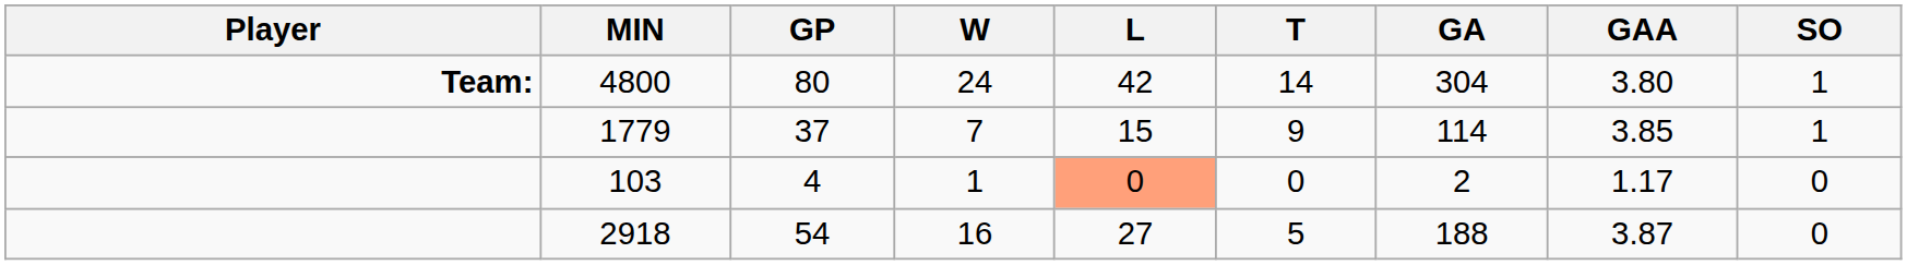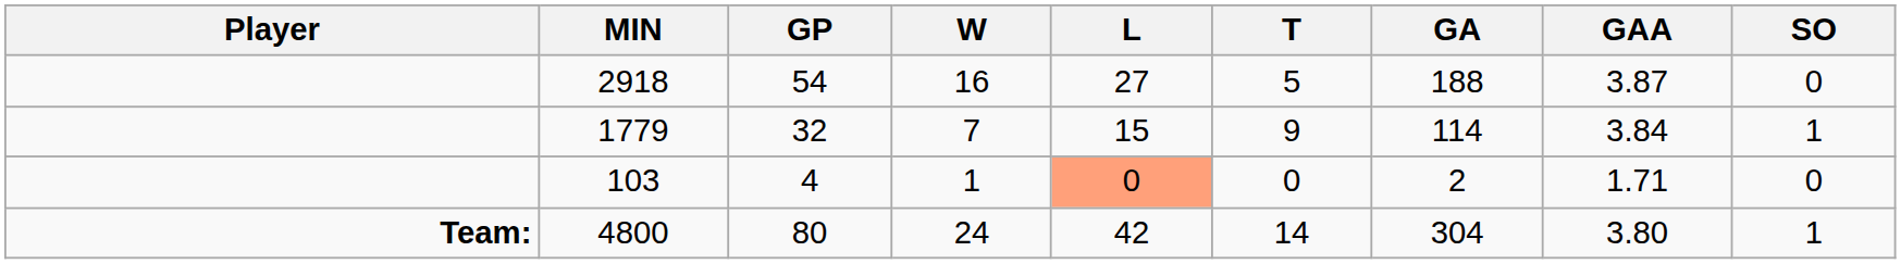 <table class="wikitable sortable" width="60%">
 <tr>
 <th bgcolor="#DDDDFF" width="10%">Player</th>
 <th width="3%" bgcolor="#DDDDFF" title="Minutes played">MIN</th>
 <th width="3%" bgcolor="#DDDDFF" title="Games played in">GP</th>
 <th width="3%" bgcolor="#DDDDFF" title="Games played in">W</th>
 <th width="3%" bgcolor="#DDDDFF"title="Games played in">L</th>
 <th width="3%" bgcolor="#DDDDFF" title="Ties">T</th>
 <th width="3%" bgcolor="#DDDDFF" title="Goals against">GA</th>
 <th width="3%" bgcolor="#DDDDFF" title="Goals against average">GAA</th>
 <th width="3%" bgcolor="#DDDDFF"title="Shut-outs">SO</th>
 </tr>
 <tr align="center">
+<td align="right"></td>
+<td>2918</td>
+<td>54</td>
+<td>16</td>
+<td>27</td>
+<td>5</td>
+<td>188</td>
+<td>3.87</td>
+<td>0</td>
+</tr>
+<tr align="center">
+<td align="right"></td>
+<td>1779</td>
+<td>32</td>
+<td>7</td>
+<td>15</td>
+<td>9</td>
+<td>114</td>
+<td>3.84</td>
+<td>1</td>
+</tr>
+<tr align="center">
+<td align="right"></td>
+<td>103</td>
+<td>4</td>
+<td>1</td>
+<td style="background: lightsalmon;">0</td>
+<td>0</td>
+<td>2</td>
+<td>1.71</td>
+<td>0</td>
+</tr>
+<tr align="center">
 <td align="right"><strong>Team:</strong></td>
 <td>4800</td>
 <td>80</td>
 <td>24</td>
 <td>42</td>
 <td>14</td>
 <td>304</td>
 <td>3.80</td>
 <td>1</td>
 </tr>
-<tr align="center">
-<td align="right"></td>
-<td>1779</td>
-<td>37</td>
-<td>7</td>
-<td>15</td>
-<td>9</td>
-<td>114</td>
-<td>3.85</td>
-<td>1</td>
-</tr>
-<tr align="center">
-<td align="right"></td>
-<td>103</td>
-<td>4</td>
-<td>1</td>
-<td style="background: lightsalmon;">0</td>
-<td>0</td>
-<td>2</td>
-<td>1.17</td>
-<td>0</td>
-</tr>
-<tr align="center">
-<td align="right"></td>
-<td>2918</td>
-<td>54</td>
-<td>16</td>
-<td>27</td>
-<td>5</td>
-<td>188</td>
-<td>3.87</td>
-<td>0</td>
-</tr>
 </table>
